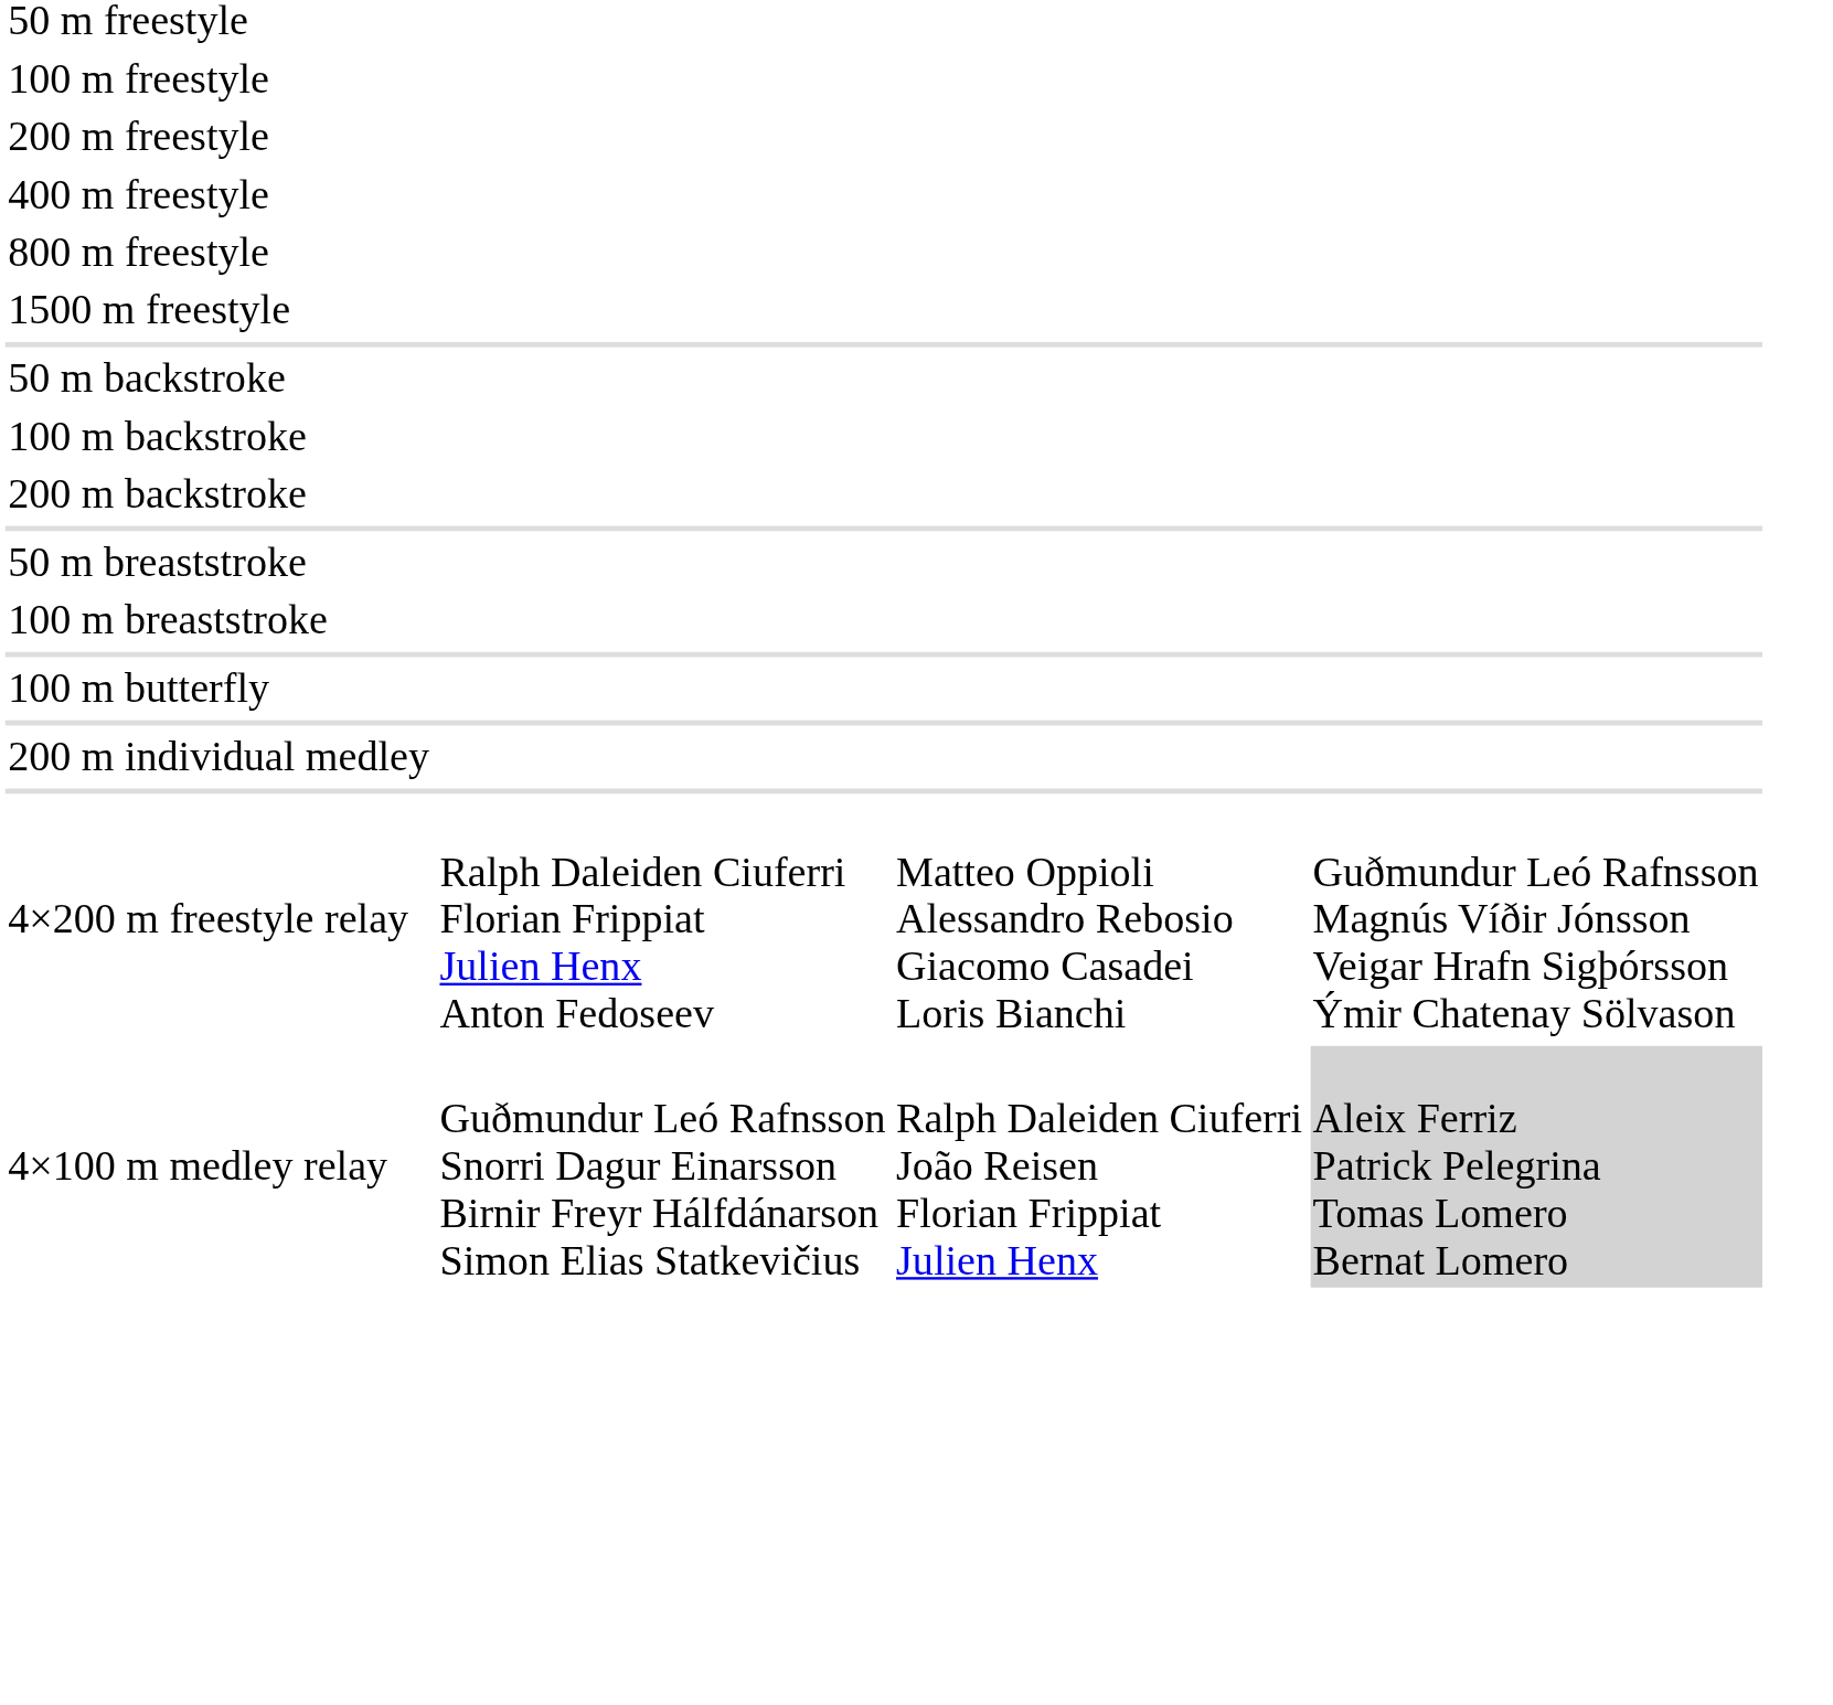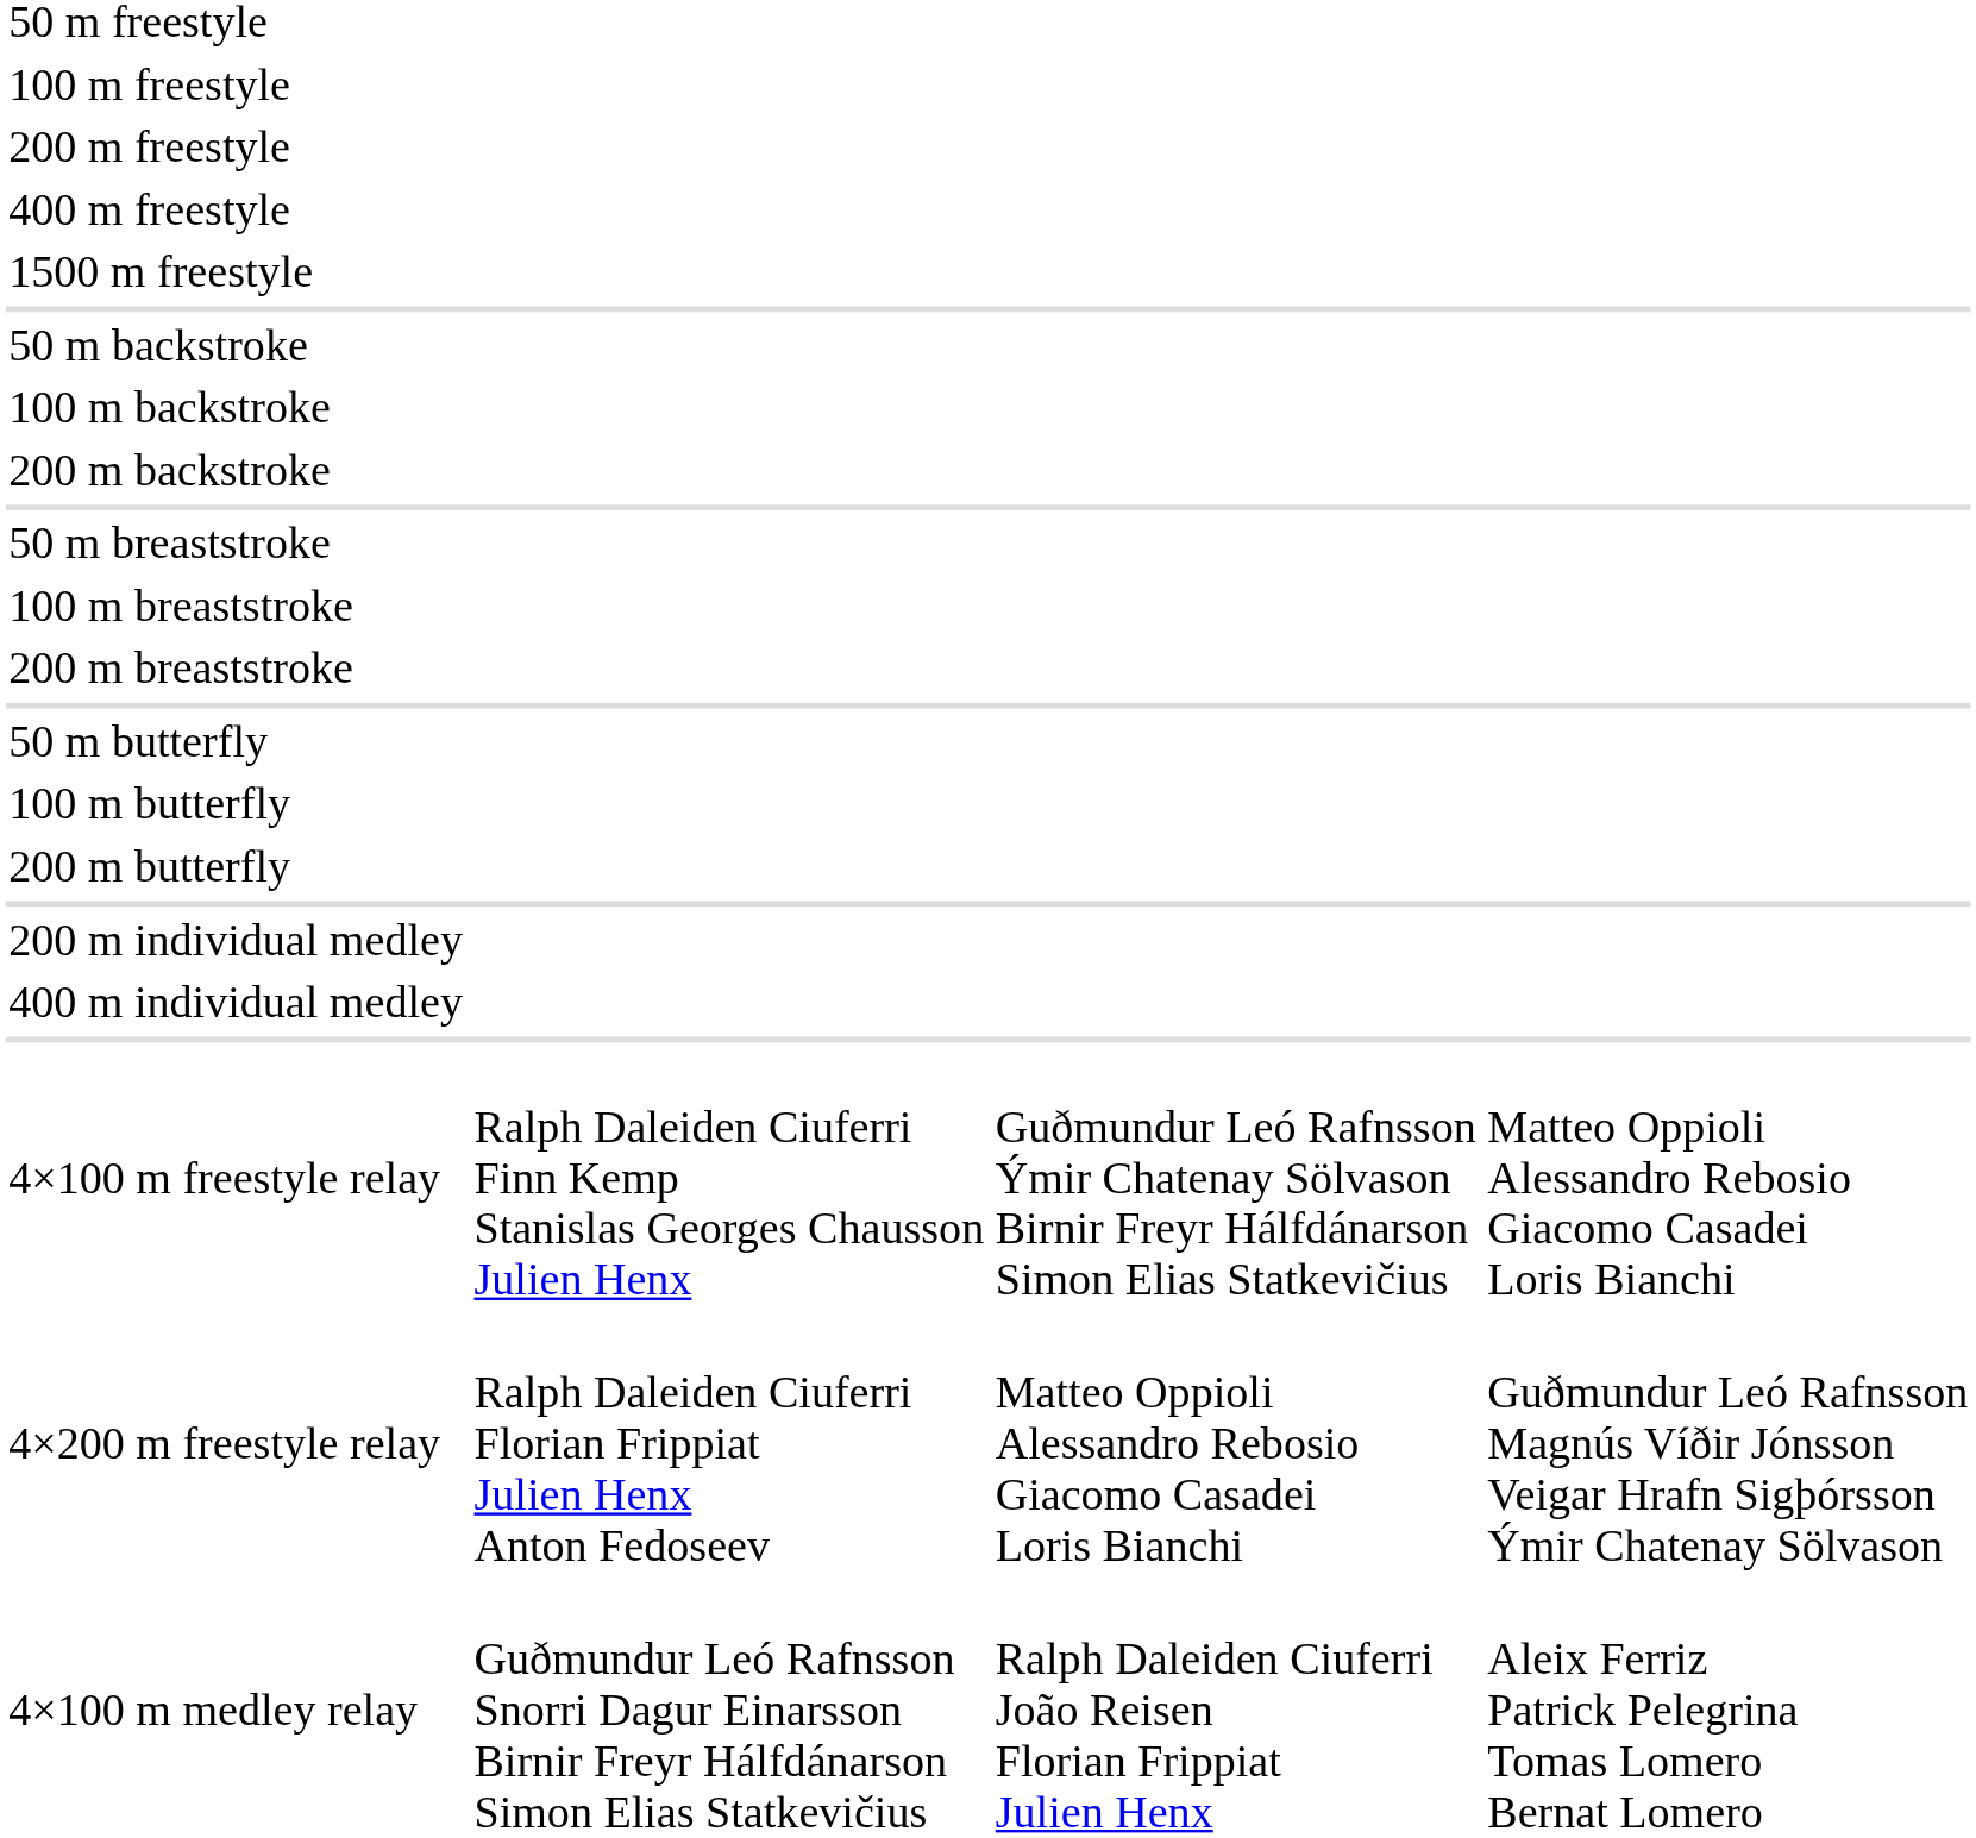 <table>
 <tr>
 <td>50 m freestyle</td>
 <td></td>
 <td></td>
 <td></td>
 </tr>
 <tr>
 <td>100 m freestyle</td>
 <td></td>
 <td></td>
 <td></td>
 </tr>
 <tr>
 <td>200 m freestyle</td>
 <td></td>
 <td></td>
 <td></td>
 </tr>
 <tr>
 <td>400 m freestyle</td>
-<td></td>
-<td></td>
-<td></td>
-</tr>
-<tr>
-<td>800 m freestyle</td>
 <td></td>
 <td></td>
 <td></td>
 </tr>
 <tr>
 <td>1500 m freestyle</td>
 <td></td>
 <td></td>
 <td></td>
 </tr>
 <tr bgcolor=#dddddd>
 <td colspan=4></td>
 </tr>
 <tr>
 <td>50 m backstroke</td>
 <td></td>
 <td></td>
 <td></td>
 </tr>
 <tr>
 <td>100 m backstroke</td>
 <td></td>
 <td></td>
 <td></td>
 </tr>
 <tr>
 <td>200 m backstroke</td>
 <td></td>
 <td></td>
 <td></td>
 </tr>
 <tr bgcolor=#dddddd>
 <td colspan=4></td>
 </tr>
 <tr>
 <td>50 m breaststroke</td>
 <td></td>
 <td></td>
 <td></td>
 </tr>
 <tr>
 <td>100 m breaststroke</td>
 <td></td>
 <td></td>
 <td></td>
 </tr>
+<tr>
+<td>200 m breaststroke</td>
+<td></td>
+<td></td>
+<td></td>
+</tr>
 <tr bgcolor=#dddddd>
 <td colspan=4></td>
 </tr>
 <tr>
+<td>50 m butterfly</td>
+<td></td>
+<td></td>
+<td></td>
+</tr>
+<tr>
 <td>100 m butterfly</td>
+<td></td>
+<td></td>
+<td></td>
+</tr>
+<tr>
+<td>200 m butterfly</td>
 <td></td>
 <td></td>
 <td></td>
 </tr>
 <tr bgcolor=#dddddd>
 <td colspan=4></td>
 </tr>
 <tr>
 <td>200 m individual medley</td>
 <td></td>
 <td></td>
 <td></td>
 </tr>
+<tr>
+<td>400 m individual medley</td>
+<td></td>
+<td></td>
+<td></td>
+</tr>
 <tr bgcolor=#dddddd>
 <td colspan=4></td>
+</tr>
+<tr>
+<td>4×100 m freestyle relay</td>
+<td nowrap><br>Ralph Daleiden Ciuferri<br>Finn Kemp<br>Stanislas Georges Chausson<br><a href='#'>Julien Henx</a></td>
+<td nowrap><br>Guðmundur Leó Rafnsson<br>Ýmir Chatenay Sölvason<br>Birnir Freyr Hálfdánarson<br>Simon Elias Statkevičius</td>
+<td><br>Matteo Oppioli<br>Alessandro Rebosio<br>Giacomo Casadei<br>Loris Bianchi</td>
 </tr>
 <tr>
 <td>4×200 m freestyle relay</td>
 <td><br>Ralph Daleiden Ciuferri<br>Florian Frippiat<br><a href='#'>Julien Henx</a><br>Anton Fedoseev</td>
 <td><br>Matteo Oppioli<br>Alessandro Rebosio<br>Giacomo Casadei<br>Loris Bianchi</td>
 <td nowrap><br>Guðmundur Leó Rafnsson<br>Magnús Víðir Jónsson<br>Veigar Hrafn Sigþórsson<br>Ýmir Chatenay Sölvason</td>
 </tr>
 <tr>
 <td>4×100 m medley relay</td>
 <td><br>Guðmundur Leó Rafnsson<br>Snorri Dagur Einarsson<br>Birnir Freyr Hálfdánarson<br>Simon Elias Statkevičius</td>
 <td><br>Ralph Daleiden Ciuferri<br>João Reisen<br>Florian Frippiat<br><a href='#'>Julien Henx</a></td>
-<td style="background: lightgrey;"><br>Aleix Ferriz<br>Patrick Pelegrina<br>Tomas Lomero<br>Bernat Lomero</td>
+<td><br>Aleix Ferriz<br>Patrick Pelegrina<br>Tomas Lomero<br>Bernat Lomero</td>
 </tr>
 </table>
